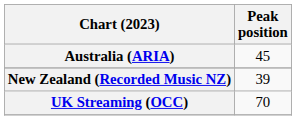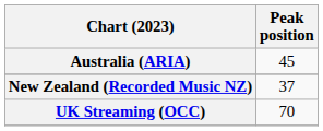 <table class="wikitable sortable plainrowheaders" style="text-align:center">
 <tr>
 <th scope="col">Chart (2023)</th>
 <th scope="col">Peak<br>position</th>
 </tr>
 <tr>
 <th scope="row">Australia (<a href='#'>ARIA</a>)</th>
 <td>45</td>
 </tr>
 <tr>
 </tr>
 <tr>
 </tr>
 <tr>
 <th scope="row">New Zealand (<a href='#'>Recorded Music NZ</a>)</th>
-<td>39</td>
+<td>37</td>
 </tr>
 <tr>
 <th scope="row"><a href='#'>UK Streaming</a> (<a href='#'>OCC</a>)</th>
 <td>70</td>
 </tr>
 <tr>
 </tr>
 <tr>
 </tr>
 </table>
